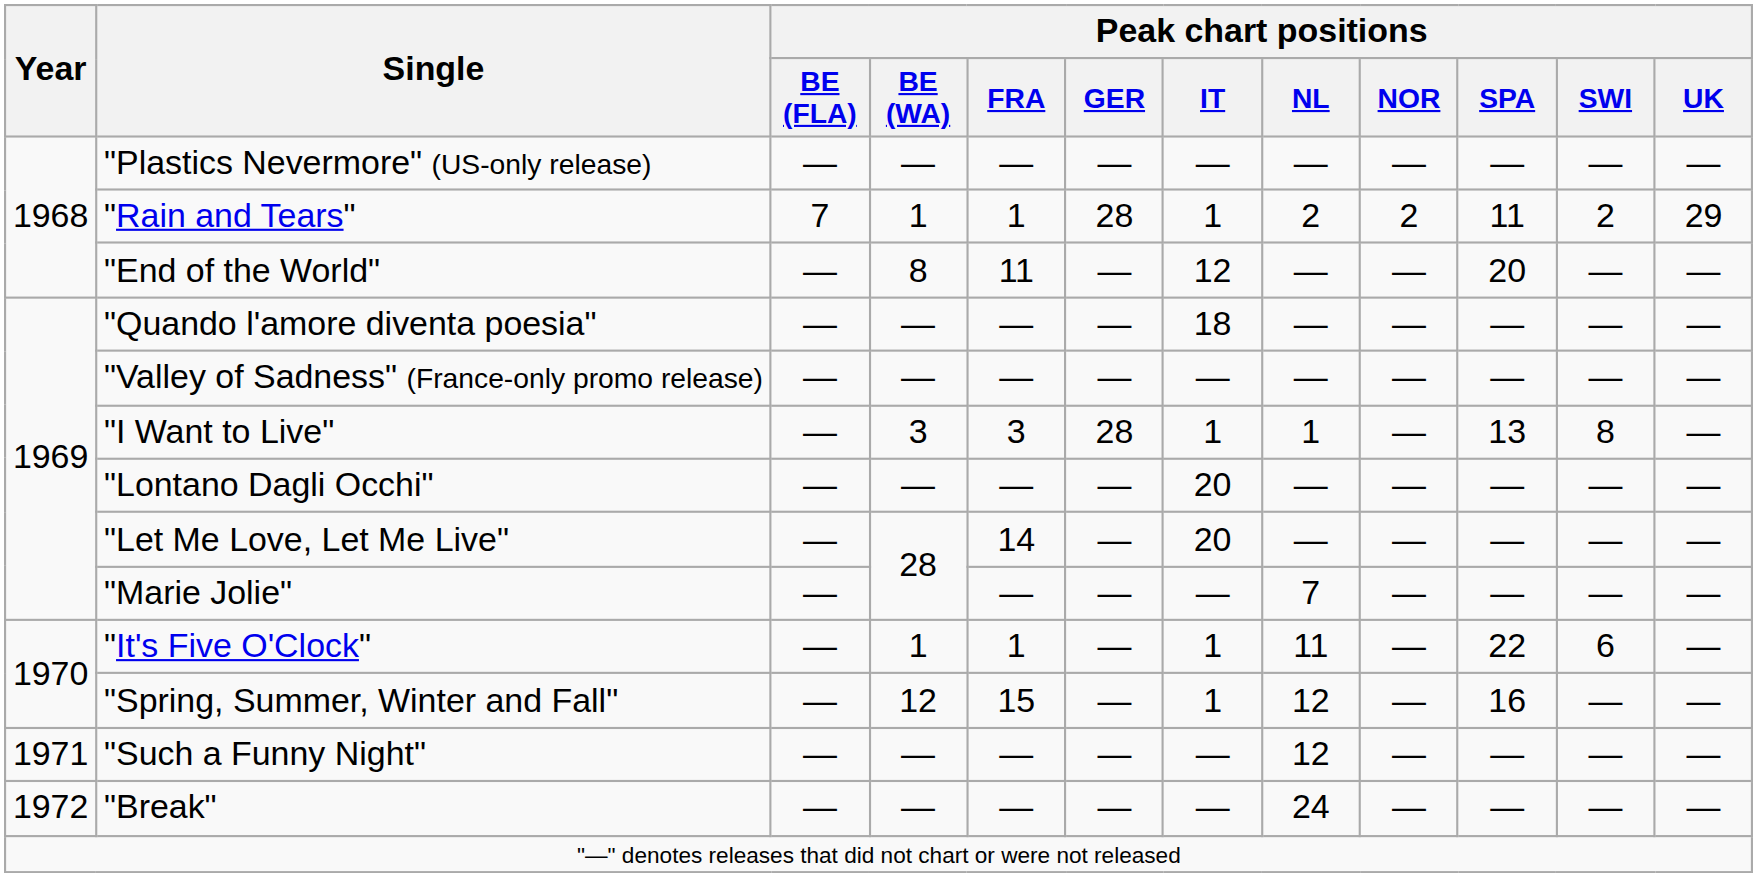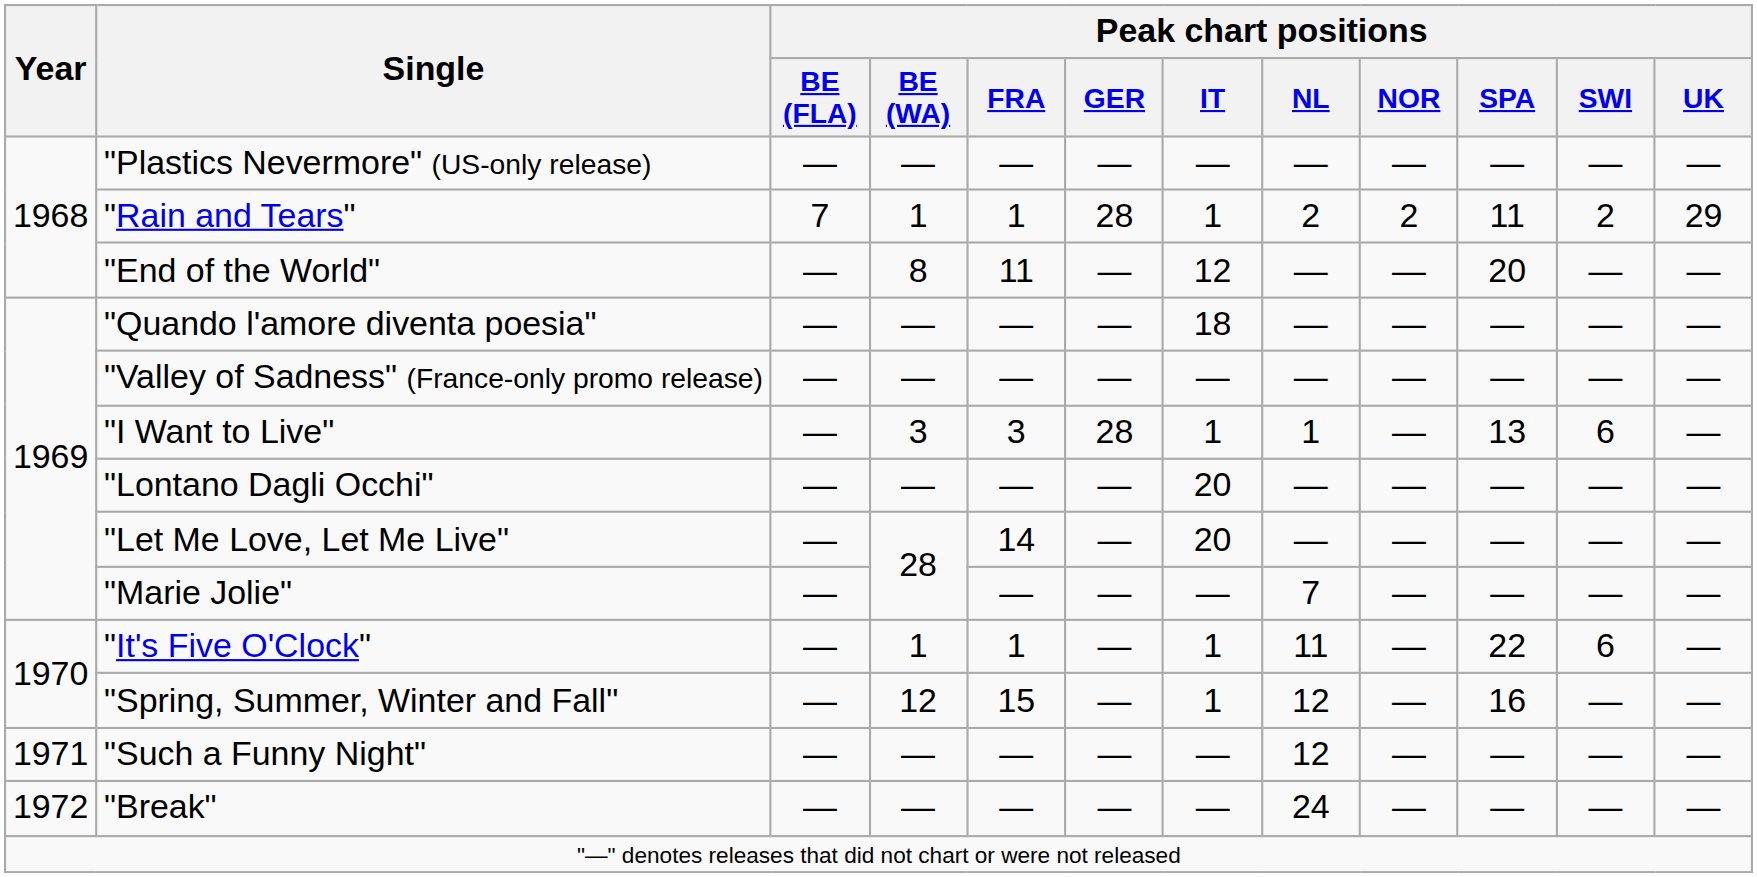 <table class="wikitable" style="text-align:center">
 <tr>
 <th rowspan="2">Year</th>
 <th rowspan="2">Single</th>
 <th colspan="10">Peak chart positions</th>
 </tr>
 <tr style="font-size:smaller;">
 <th style="width:3em;"><a href='#'>BE <br>(FLA)</a><br></th>
 <th style="width:3em;"><a href='#'>BE <br>(WA)</a><br></th>
 <th style="width:3em;"><a href='#'>FRA</a><br></th>
 <th style="width:3em;"><a href='#'>GER</a><br></th>
 <th style="width:3em;"><a href='#'>IT</a></th>
 <th style="width:3em;"><a href='#'>NL</a><br></th>
 <th style="width:3em;"><a href='#'>NOR</a><br></th>
 <th style="width:3em;"><a href='#'>SPA</a><br></th>
 <th style="width:3em;"><a href='#'>SWI</a><br></th>
 <th style="width:3em;"><a href='#'>UK</a><br></th>
 </tr>
 <tr>
 <td rowspan="3">1968</td>
 <td style="text-align:left;">"Plastics Nevermore" <small>(US-only release)</small></td>
 <td>—</td>
 <td>—</td>
 <td>—</td>
 <td>—</td>
 <td style="text-align:center;">—</td>
 <td style="text-align:center;">—</td>
 <td>—</td>
 <td>—</td>
 <td>—</td>
 <td style="text-align:center;">—</td>
 </tr>
 <tr>
 <td style="text-align:left;">"<a href='#'>Rain and Tears</a>"</td>
 <td>7</td>
 <td>1</td>
 <td>1</td>
 <td>28</td>
 <td style="text-align:center;">1</td>
 <td style="text-align:center;">2</td>
 <td>2</td>
 <td>11</td>
 <td>2</td>
 <td style="text-align:center;">29</td>
 </tr>
 <tr>
 <td style="text-align:left;">"End of the World"</td>
 <td>—</td>
 <td>8</td>
 <td>11</td>
 <td>—</td>
 <td style="text-align:center;">12</td>
 <td style="text-align:center;">—</td>
 <td>—</td>
 <td>20</td>
 <td>—</td>
 <td style="text-align:center;">—</td>
 </tr>
 <tr>
 <td rowspan="6">1969</td>
 <td style="text-align:left;">"Quando l'amore diventa poesia"</td>
 <td>—</td>
 <td>—</td>
 <td>—</td>
 <td>—</td>
 <td>18</td>
 <td>—</td>
 <td>—</td>
 <td>—</td>
 <td>—</td>
 <td>—</td>
 </tr>
 <tr>
 <td style="text-align:left;">"Valley of Sadness" <small>(France-only promo release)</small></td>
 <td>—</td>
 <td>—</td>
 <td>—</td>
 <td>—</td>
 <td style="text-align:center;">—</td>
 <td style="text-align:center;">—</td>
 <td>—</td>
 <td>—</td>
 <td>—</td>
 <td style="text-align:center;">—</td>
 </tr>
 <tr>
 <td style="text-align:left;">"I Want to Live"</td>
 <td>—</td>
 <td>3</td>
 <td>3</td>
 <td>28</td>
 <td style="text-align:center;">1</td>
 <td style="text-align:center;">1</td>
 <td>—</td>
 <td>13</td>
-<td>8</td>
+<td>6</td>
 <td style="text-align:center;">—</td>
 </tr>
 <tr>
 <td style="text-align:left;">"Lontano Dagli Occhi"</td>
 <td>—</td>
 <td>—</td>
 <td>—</td>
 <td>—</td>
 <td style="text-align:center;">20</td>
 <td style="text-align:center;">—</td>
 <td>—</td>
 <td>—</td>
 <td>—</td>
 <td style="text-align:center;">—</td>
 </tr>
 <tr>
 <td style="text-align:left;">"Let Me Love, Let Me Live"</td>
 <td>—</td>
 <td rowspan="2">28</td>
 <td>14</td>
 <td>—</td>
 <td style="text-align:center;">20</td>
 <td style="text-align:center;">—</td>
 <td>—</td>
 <td>—</td>
 <td>—</td>
 <td style="text-align:center;">—</td>
 </tr>
 <tr>
 <td style="text-align:left;">"Marie Jolie"</td>
 <td>—</td>
 <td>—</td>
 <td>—</td>
 <td style="text-align:center;">—</td>
 <td style="text-align:center;">7</td>
 <td>—</td>
 <td>—</td>
 <td>—</td>
 <td style="text-align:center;">—</td>
 </tr>
 <tr>
 <td rowspan="2">1970</td>
 <td style="text-align:left;">"<a href='#'>It's Five O'Clock</a>"</td>
 <td>—</td>
 <td>1</td>
 <td>1</td>
 <td>—</td>
 <td style="text-align:center;">1</td>
 <td style="text-align:center;">11</td>
 <td>—</td>
 <td>22</td>
 <td>6</td>
 <td style="text-align:center;">—</td>
 </tr>
 <tr>
 <td style="text-align:left;">"Spring, Summer, Winter and Fall"</td>
 <td>—</td>
 <td>12</td>
 <td>15</td>
 <td>—</td>
 <td style="text-align:center;">1</td>
 <td style="text-align:center;">12</td>
 <td>—</td>
 <td>16</td>
 <td>—</td>
 <td style="text-align:center;">—</td>
 </tr>
 <tr>
 <td>1971</td>
 <td style="text-align:left;">"Such a Funny Night"</td>
 <td>—</td>
 <td>—</td>
 <td>—</td>
 <td>—</td>
 <td style="text-align:center;">—</td>
 <td style="text-align:center;">12</td>
 <td>—</td>
 <td>—</td>
 <td>—</td>
 <td style="text-align:center;">—</td>
 </tr>
 <tr>
 <td>1972</td>
 <td style="text-align:left;">"Break"</td>
 <td>—</td>
 <td>—</td>
 <td>—</td>
 <td>—</td>
 <td style="text-align:center;">—</td>
 <td style="text-align:center;">24</td>
 <td>—</td>
 <td>—</td>
 <td>—</td>
 <td style="text-align:center;">—</td>
 </tr>
 <tr>
 <td colspan="12" style="font-size:8pt">"—" denotes releases that did not chart or were not released</td>
 </tr>
 </table>
